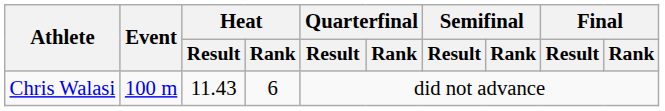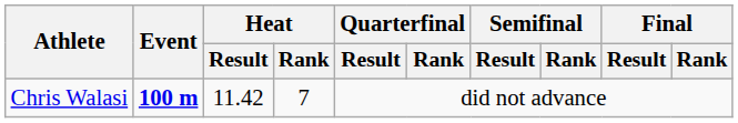 <table class="wikitable" style="font-size:90%">
 <tr>
 <th rowspan="2">Athlete</th>
 <th rowspan="2">Event</th>
 <th colspan="2">Heat</th>
 <th colspan="2">Quarterfinal</th>
 <th colspan="2">Semifinal</th>
 <th colspan="2">Final</th>
 </tr>
 <tr style="font-size:95%">
 <th>Result</th>
 <th>Rank</th>
 <th>Result</th>
 <th>Rank</th>
 <th>Result</th>
 <th>Rank</th>
 <th>Result</th>
 <th>Rank</th>
 </tr>
 <tr align=center>
 <td align=left><a href='#'>Chris Walasi</a></td>
-<td align=left><a href='#'>100 m</a></td>
-<td>11.43</td>
-<td>6</td>
+<td align=left><strong><a href='#'>100 m</a></strong></td>
+<td>11.42</td>
+<td>7</td>
 <td colspan=6>did not advance</td>
 </tr>
 </table>
